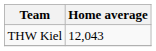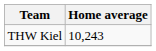 <table class="wikitable">
 <tr>
 <th>Team</th>
 <th>Home average</th>
 </tr>
 <tr>
 <td>THW Kiel</td>
-<td>12,043</td>
+<td>10,243</td>
 </tr>
 <tr>
 </tr>
 </table>
